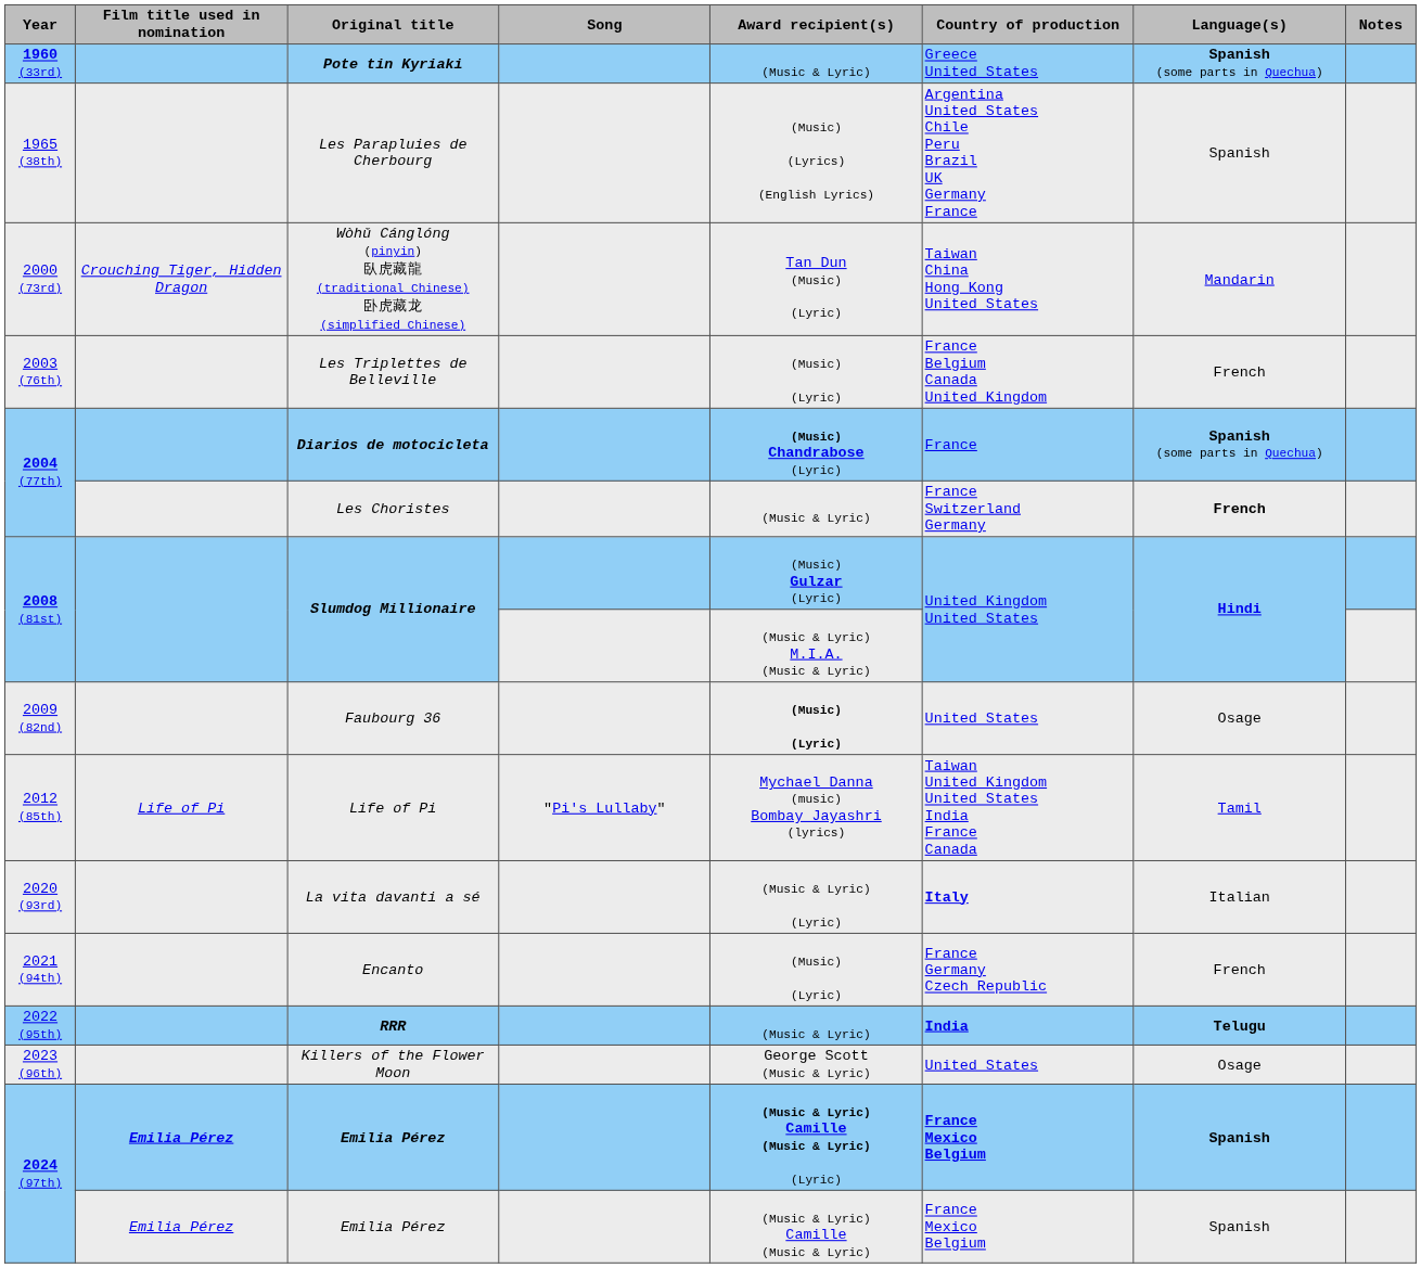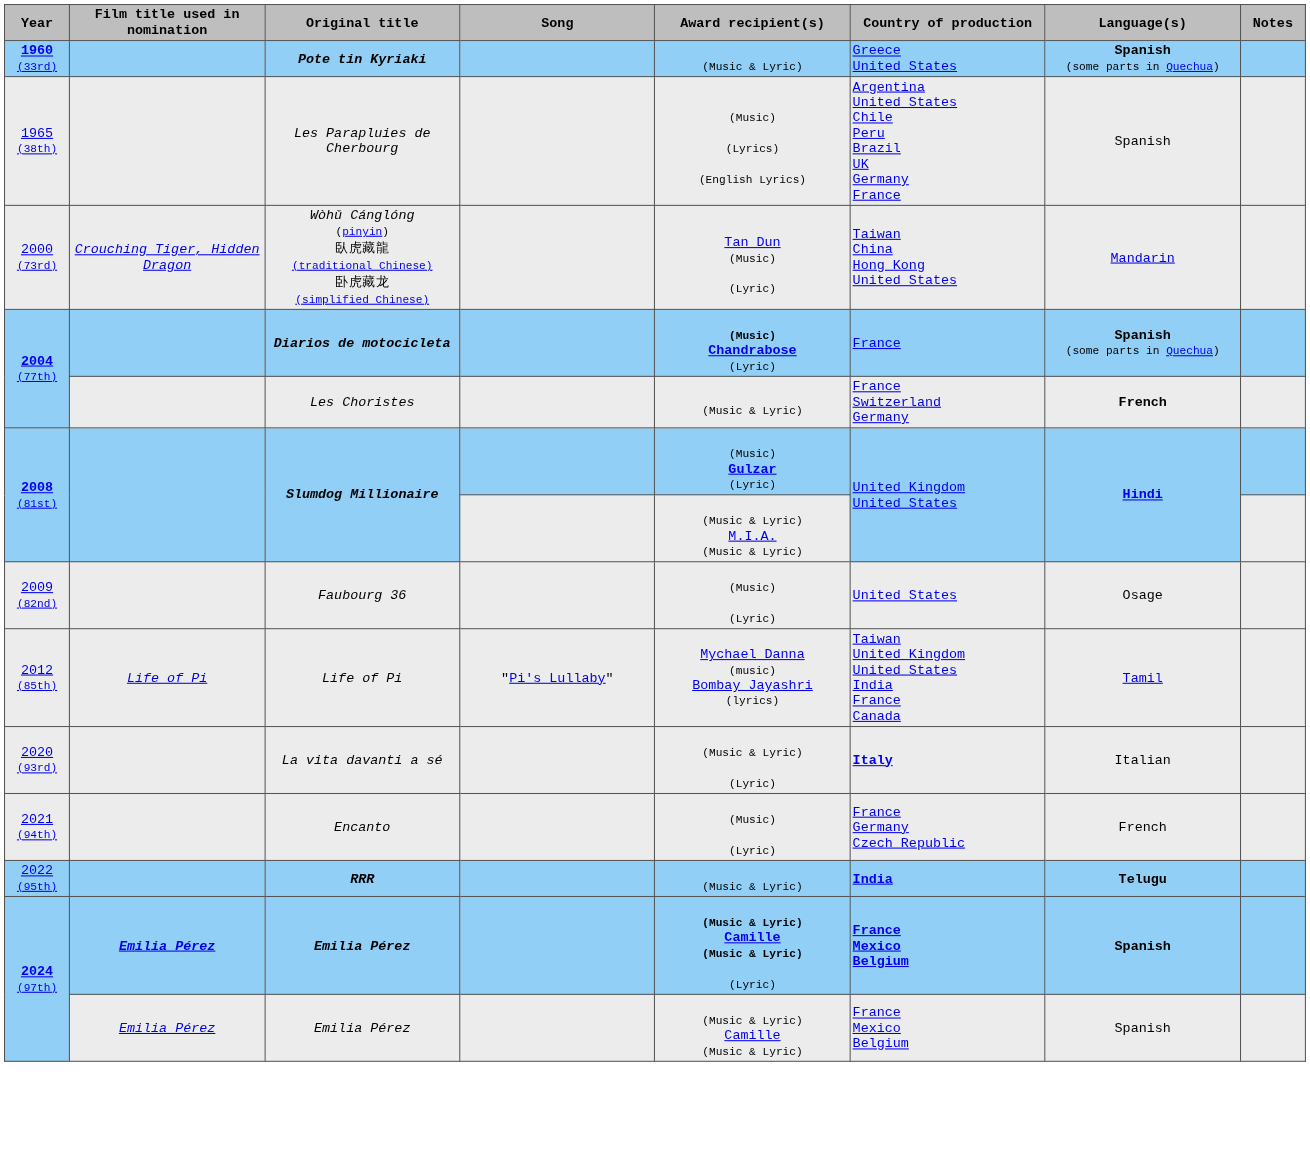 <table cellpadding=2 cellspacing=0 border=1 style="border-collapse:collapse; border: 1px #555 solid; text-align:center" class="sortable">
 <tr bgcolor="#bebebe">
 <th width="5%">Year</th>
 <th width="15%">Film title used in nomination</th>
 <th width="15%">Original title</th>
 <th width="15%">Song</th>
 <th width="15%">Award recipient(s)</th>
 <th width="15%">Country of production</th>
 <th width="15%">Language(s)</th>
 <th width="5%" class="unsortable">Notes</th>
 </tr>
 <tr bgcolor="#91CFF6">
 <td><strong><a href='#'>1960</a></strong><br><small><a href='#'>(33rd)</a></small></td>
 <td><strong><em></em></strong></td>
 <td><strong><em>Pote tin Kyriaki</em></strong></td>
 <td><strong></strong></td>
 <td><strong></strong><br><small>(Music & Lyric)</small><br></td>
 <td align="left"> <a href='#'>Greece</a><br> <a href='#'>United States</a></td>
 <td><strong>Spanish</strong><br><small>(some parts in <a href='#'>Quechua</a>)</small></td>
 <td></td>
 </tr>
 <tr bgcolor="#ececec">
 <td><a href='#'>1965</a><br><small><a href='#'>(38th)</a></small></td>
 <td><em></em></td>
 <td><em>Les Parapluies de Cherbourg</em></td>
 <td></td>
 <td><br><small>(Music)</small><br><br><small>(Lyrics)</small><br><br><small>(English Lyrics)</small></td>
 <td align="left"> <a href='#'>Argentina</a><br> <a href='#'>United States</a><br> <a href='#'>Chile</a><br> <a href='#'>Peru</a><br> <a href='#'>Brazil</a><br> <a href='#'>UK</a><br> <a href='#'>Germany</a><br> <a href='#'>France</a></td>
 <td>Spanish</td>
 <td></td>
 </tr>
 <tr bgcolor="#ececec">
 <td><a href='#'>2000</a><br><small><a href='#'>(73rd)</a></small></td>
 <td><em><a href='#'>Crouching Tiger, Hidden Dragon</a></em></td>
 <td><em>Wòhǔ Cánglóng</em><br><small>(<a href='#'>pinyin</a>)</small><br>臥虎藏龍<br><small><a href='#'>(traditional Chinese)</a></small><br>卧虎藏龙<br><small><a href='#'>(simplified Chinese)</a></small></td>
 <td></td>
 <td><br><a href='#'>Tan Dun</a><br><small>(Music)</small><br><br><small>(Lyric)</small></td>
 <td align="left"> <a href='#'>Taiwan</a><br> <a href='#'>China</a><br> <a href='#'>Hong Kong</a><br> <a href='#'>United States</a></td>
 <td><a href='#'>Mandarin</a></td>
 <td></td>
 </tr>
-<tr bgcolor="#ececec">
-<td><a href='#'>2003</a><br><small><a href='#'>(76th)</a></small></td>
-<td><em></em></td>
-<td><em>Les Triplettes de Belleville</em></td>
-<td></td>
-<td><br><small>(Music)</small><br><br><small>(Lyric)</small></td>
-<td align="left"> <a href='#'>France</a><br> <a href='#'>Belgium</a><br> <a href='#'>Canada</a><br> <a href='#'>United Kingdom</a></td>
-<td>French</td>
-<td></td>
-</tr>
 <tr bgcolor="#91CFF6">
 <td rowspan=2><strong><a href='#'>2004</a></strong><br><small><a href='#'>(77th)</a></small></td>
 <td><strong><em></em></strong></td>
 <td><strong><em>Diarios de motocicleta</em></strong></td>
 <td><strong></strong></td>
 <td><strong><br><small>(Music)</small><br><a href='#'>Chandrabose</a></strong><br><small>(Lyric)</small></td>
 <td align="left"> <a href='#'>France</a></td>
 <td><strong>Spanish</strong><br><small>(some parts in <a href='#'>Quechua</a>)</small></td>
 <td></td>
 </tr>
 <tr bgcolor="#ececec">
 <td><em></em></td>
 <td><em>Les Choristes</em></td>
 <td></td>
 <td><br><small>(Music & Lyric)</small></td>
 <td align="left"> <a href='#'>France</a><br> <a href='#'>Switzerland</a><br> <a href='#'>Germany</a></td>
 <td><strong>French</strong></td>
 <td></td>
 </tr>
 <tr bgcolor="#91CFF6">
 <td rowspan=2><strong><a href='#'>2008</a></strong><br><small><a href='#'>(81st)</a></small></td>
 <td rowspan=2><strong><em></em></strong></td>
 <td rowspan=2><strong><em>Slumdog Millionaire</em></strong></td>
 <td><strong></strong></td>
 <td><strong></strong><br><small>(Music)</small><br><strong><a href='#'>Gulzar</a></strong><br><small>(Lyric)</small></td>
 <td rowspan=2 align="left"> <a href='#'>United Kingdom</a><br> <a href='#'>United States</a></td>
 <td rowspan=2><strong><a href='#'>Hindi</a></strong></td>
 <td></td>
 </tr>
 <tr bgcolor="#ececec">
 <td></td>
 <td><br><small>(Music & Lyric)</small><br><a href='#'>M.I.A.</a><br><small>(Music & Lyric)</small></td>
 <td></td>
 </tr>
 <tr bgcolor="#ececec">
 <td><a href='#'>2009</a><br><small><a href='#'>(82nd)</a></small></td>
 <td><em></em></td>
 <td><em>Faubourg 36</em></td>
 <td></td>
-<td><strong><br><small>(Music)</small><br><br><small>(Lyric)</small></strong></td>
+<td><br><small>(Music)</small><br><br><small>(Lyric)</small></td>
 <td align="left"> <a href='#'>United States</a></td>
 <td>Osage</td>
 <td></td>
 </tr>
 <tr bgcolor="#ececec">
 <td><a href='#'>2012</a><br><small><a href='#'>(85th)</a></small></td>
 <td><em><a href='#'>Life of Pi</a></em></td>
 <td><em>Life of Pi</em></td>
 <td>"<a href='#'>Pi's Lullaby</a>"</td>
 <td><a href='#'>Mychael Danna</a> <br><small>(music)</small> <br><a href='#'>Bombay Jayashri</a> <br><small>(lyrics)</small></td>
 <td align="left"> <a href='#'>Taiwan</a><br> <a href='#'>United Kingdom</a><br> <a href='#'>United States</a> <br> <a href='#'>India</a> <br> <a href='#'>France</a> <br> <a href='#'>Canada</a></td>
 <td><a href='#'>Tamil</a></td>
 <td></td>
 </tr>
 <tr bgcolor="#ececec">
 <td><a href='#'>2020</a><br><small><a href='#'>(93rd)</a></small></td>
 <td><em></em></td>
 <td><em>La vita davanti a sé</em></td>
 <td></td>
 <td><br><small>(Music & Lyric)</small><br><br><small>(Lyric)</small></td>
 <td align="left"><strong> <a href='#'>Italy</a></strong></td>
 <td>Italian</td>
 <td></td>
 </tr>
 <tr bgcolor="#ececec">
 <td><a href='#'>2021</a><br><small><a href='#'>(94th)</a></small></td>
 <td><em></em></td>
 <td><em>Encanto</em></td>
 <td></td>
 <td><br><small>(Music)</small><br><br><small>(Lyric)</small></td>
 <td align="left"> <a href='#'>France</a><br> <a href='#'>Germany</a><br> <a href='#'>Czech Republic</a></td>
 <td>French</td>
 <td></td>
 </tr>
 <tr bgcolor="#91CFF6">
 <td><a href='#'>2022</a><br><small><a href='#'>(95th)</a></small></td>
 <td><strong><em></em></strong></td>
 <td><strong><em>RRR</em></strong></td>
 <td><strong></strong></td>
 <td><strong></strong><br><small>(Music & Lyric)</small><br></td>
 <td align="left"><strong> <a href='#'>India</a></strong></td>
 <td><strong>Telugu</strong></td>
 <td></td>
 </tr>
-<tr bgcolor="#ececec">
-<td><a href='#'>2023</a><br><small><a href='#'>(96th)</a></small></td>
-<td><em></em></td>
-<td><em>Killers of the Flower Moon</em></td>
-<td></td>
-<td>George Scott<br><small>(Music & Lyric)</small></td>
-<td align="left"> <a href='#'>United States</a></td>
-<td>Osage</td>
-<td></td>
-</tr>
 <tr bgcolor="#91CFF6">
 <td rowspan=2><strong> <a href='#'>2024</a></strong><br><small><a href='#'>(97th)</a></small></td>
 <td><strong><em><a href='#'>Emilia Pérez</a></em></strong></td>
 <td><strong><em>Emilia Pérez</em></strong></td>
 <td><strong></strong></td>
 <td><strong><br><small>(Music & Lyric)</small><br><a href='#'>Camille</a><br><small>(Music & Lyric)</small><br></strong><br><small>(Lyric)</small></td>
 <td align="left"><strong> <a href='#'>France</a> <br>  <a href='#'>Mexico</a> <br>  <a href='#'>Belgium</a></strong></td>
 <td><strong>Spanish</strong></td>
 <td></td>
 </tr>
 <tr bgcolor="#ececec">
 <td><em><a href='#'>Emilia Pérez</a></em></td>
 <td><em>Emilia Pérez</em></td>
 <td></td>
 <td><br><small>(Music & Lyric)</small><br><a href='#'>Camille</a><br><small>(Music & Lyric)</small></td>
 <td align="left"> <a href='#'>France</a> <br>  <a href='#'>Mexico</a> <br>  <a href='#'>Belgium</a></td>
 <td>Spanish</td>
 <td></td>
 </tr>
 </table>
